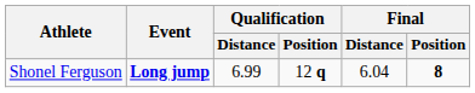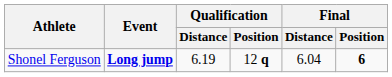 <table class=wikitable style="font-size:90%">
 <tr>
 <th rowspan="2">Athlete</th>
 <th rowspan="2">Event</th>
 <th colspan="2">Qualification</th>
 <th colspan="2">Final</th>
 </tr>
 <tr style="font-size:95%">
 <th>Distance</th>
 <th>Position</th>
 <th>Distance</th>
 <th>Position</th>
 </tr>
 <tr align=center>
 <td align=left><a href='#'>Shonel Ferguson</a></td>
 <td align=left><strong><a href='#'>Long jump</a></strong></td>
-<td>6.99</td>
+<td>6.19</td>
 <td>12 <strong>q</strong></td>
 <td>6.04</td>
-<td><strong>8</strong></td>
+<td><strong>6</strong></td>
 </tr>
 </table>
